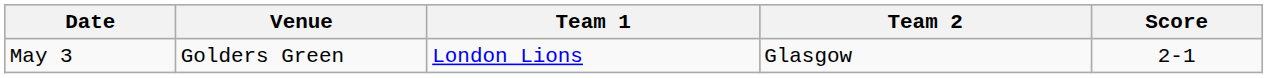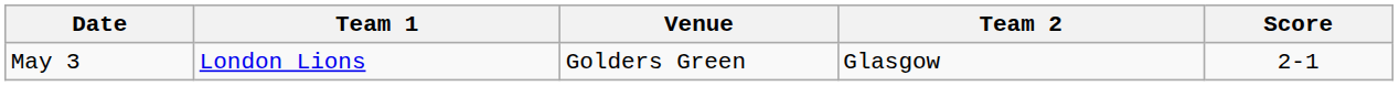 <table class="wikitable" style="font-size: 100%">
 <tr>
 <th width=100>Date</th>
+<th width=200>Team 1</th>
 <th width=150>Venue</th>
-<th width=200>Team 1</th>
 <th width=200>Team 2</th>
 <th width=100>Score</th>
 </tr>
 <tr>
 <td>May 3</td>
+<td><a href='#'>London Lions</a></td>
 <td>Golders Green</td>
-<td><a href='#'>London Lions</a></td>
 <td>Glasgow</td>
 <td align=center>2-1</td>
 </tr>
 </table>
